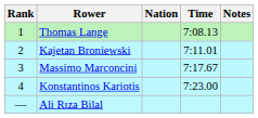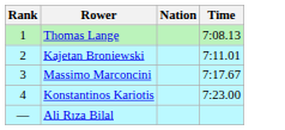 <table class="wikitable sortable" style="text-align:center">
 <tr>
 <th>Rank</th>
 <th>Rower</th>
 <th>Nation</th>
 <th>Time</th>
-<th>Notes</th>
 </tr>
 <tr style="background:#bbf3bb;">
 <td>1</td>
 <td align=left><a href='#'>Thomas Lange</a></td>
 <td align=left></td>
 <td>7:08.13</td>
-<td></td>
 </tr>
 <tr bgcolor=bbf9ff>
 <td>2</td>
 <td align=left><a href='#'>Kajetan Broniewski</a></td>
 <td align=left></td>
 <td>7:11.01</td>
-<td></td>
 </tr>
 <tr bgcolor=bbf9ff>
 <td>3</td>
 <td align=left><a href='#'>Massimo Marconcini</a></td>
 <td align=left></td>
 <td>7:17.67</td>
-<td></td>
 </tr>
 <tr bgcolor=bbf9ff>
 <td>4</td>
 <td align=left><a href='#'>Konstantinos Kariotis</a></td>
 <td align=left></td>
 <td>7:23.00</td>
-<td></td>
 </tr>
 <tr bgcolor=bbf9ff>
 <td data-sort-value=5>—</td>
 <td align=left><a href='#'>Ali Rıza Bilal</a></td>
 <td align=left></td>
 <td data-sort-value=9:99.99></td>
-<td></td>
 </tr>
 </table>
